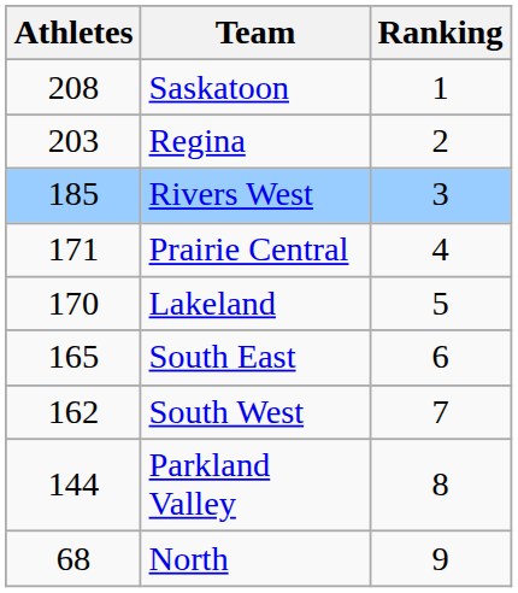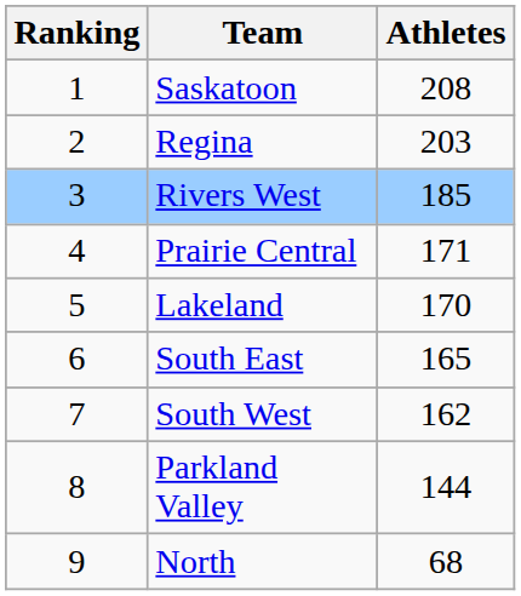 <table class="wikitable sortable">
 <tr>
+<th scope="col" width="50">Ranking</th>
+<th scope="col" width="100">Team</th>
 <th scope="col" width="25">Athletes</th>
-<th scope="col" width="100">Team</th>
-<th scope="col" width="50">Ranking</th>
 </tr>
 <tr>
+<td align=center>1</td>
+<td><a href='#'>Saskatoon</a></td>
 <td align=center>208</td>
-<td><a href='#'>Saskatoon</a></td>
-<td align=center>1</td>
 </tr>
 <tr>
+<td align=center>2</td>
+<td><a href='#'>Regina</a></td>
 <td align=center>203</td>
-<td><a href='#'>Regina</a></td>
-<td align=center>2</td>
 </tr>
 <tr style="background:#9acdff;">
+<td align=center>3</td>
+<td><a href='#'>Rivers West</a></td>
 <td align=center>185</td>
-<td><a href='#'>Rivers West</a></td>
-<td align=center>3</td>
 </tr>
 <tr>
+<td align=center>4</td>
+<td><a href='#'>Prairie Central</a></td>
 <td align=center>171</td>
-<td><a href='#'>Prairie Central</a></td>
-<td align=center>4</td>
 </tr>
 <tr>
+<td align=center>5</td>
+<td><a href='#'>Lakeland</a></td>
 <td align=center>170</td>
-<td><a href='#'>Lakeland</a></td>
-<td align=center>5</td>
 </tr>
 <tr>
+<td align=center>6</td>
+<td><a href='#'>South East</a></td>
 <td align=center>165</td>
-<td><a href='#'>South East</a></td>
-<td align=center>6</td>
 </tr>
 <tr>
+<td align=center>7</td>
+<td><a href='#'>South West</a></td>
 <td align=center>162</td>
-<td><a href='#'>South West</a></td>
-<td align=center>7</td>
 </tr>
 <tr>
+<td align=center>8</td>
+<td><a href='#'>Parkland Valley</a></td>
 <td align=center>144</td>
-<td><a href='#'>Parkland Valley</a></td>
-<td align=center>8</td>
 </tr>
 <tr>
+<td align=center>9</td>
+<td><a href='#'>North</a></td>
 <td align=center>68</td>
-<td><a href='#'>North</a></td>
-<td align=center>9</td>
 </tr>
 </table>
